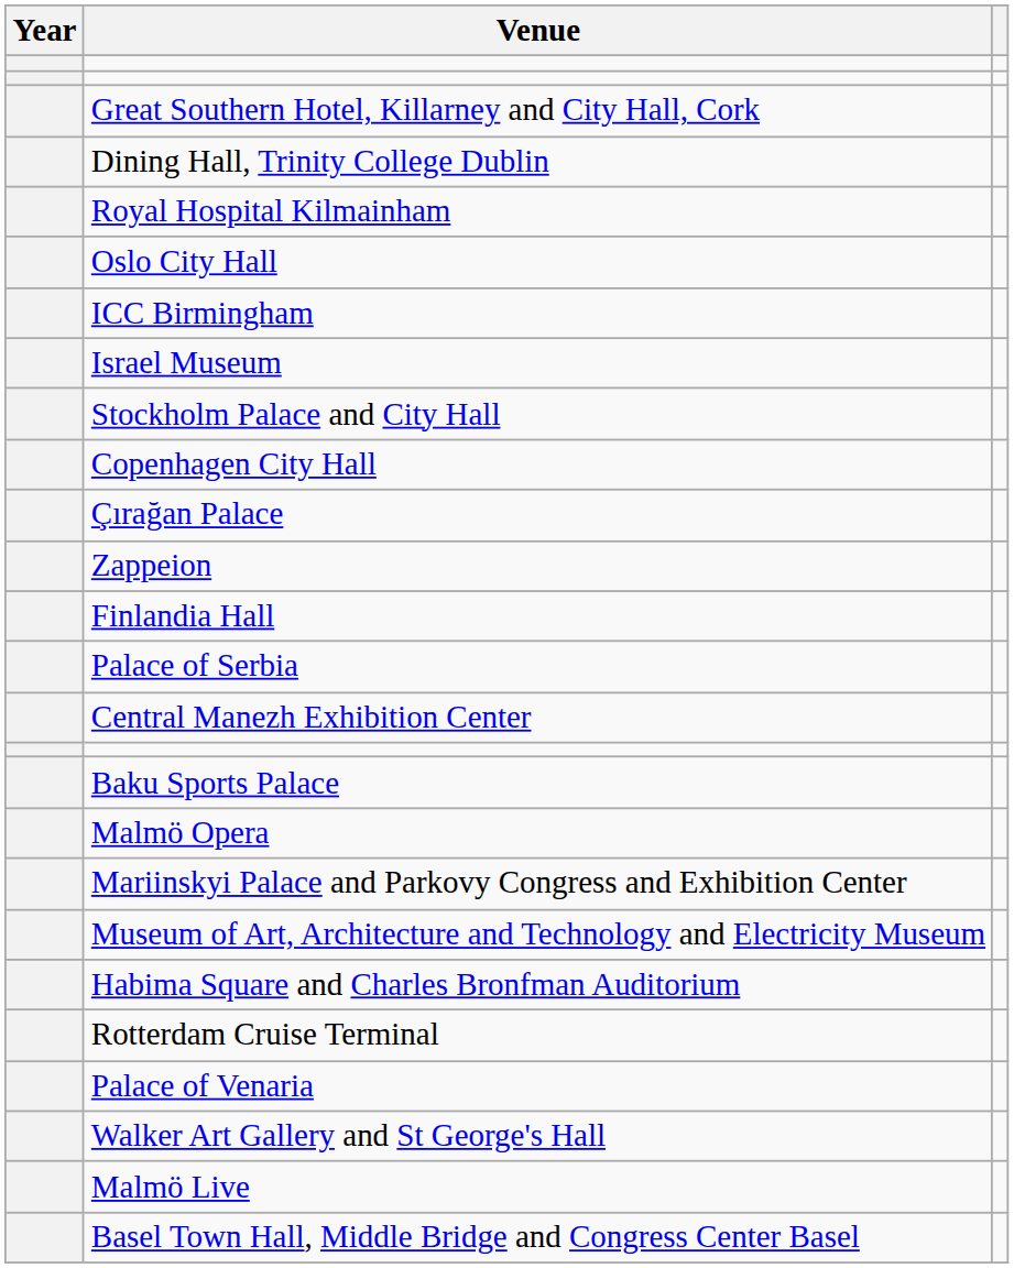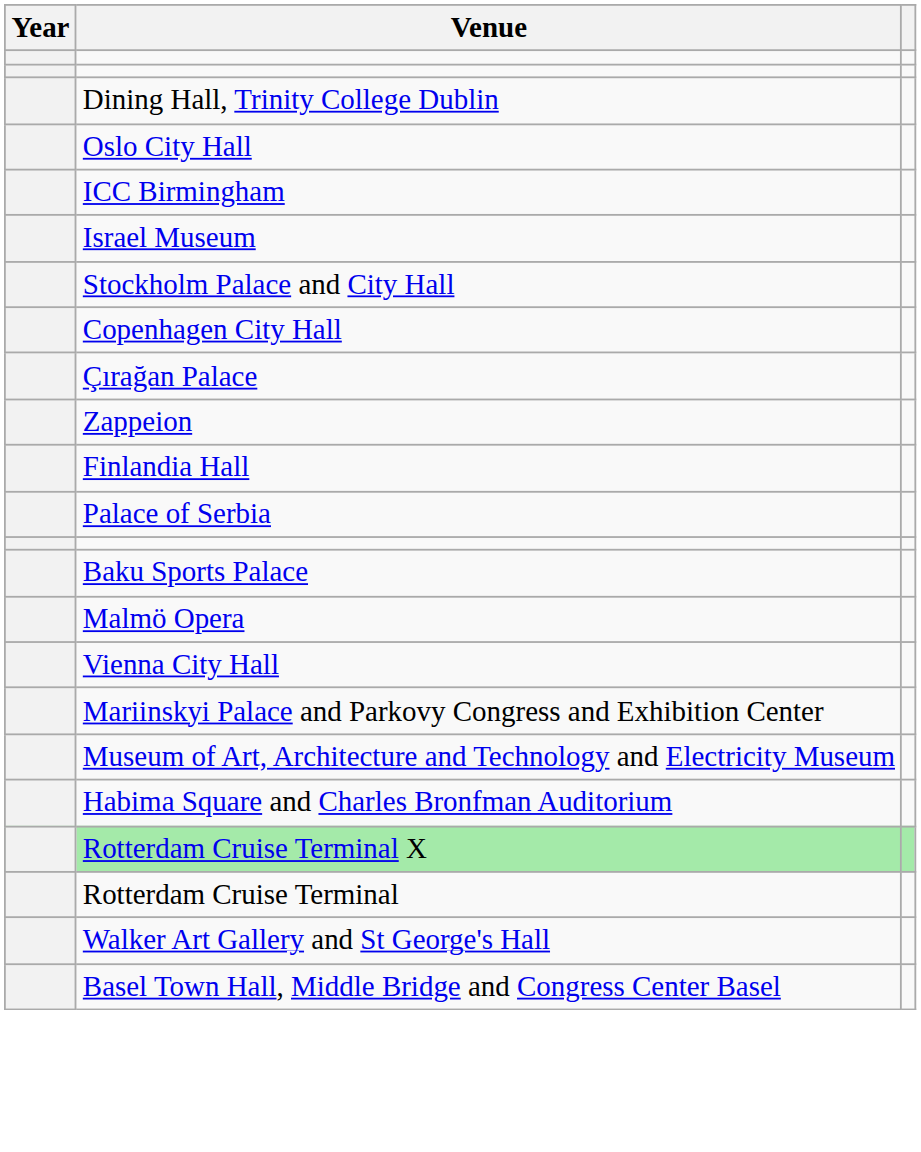 <table class="wikitable plainrowheaders">
 <tr>
 <th scope="col">Year</th>
 <th scope="col">Venue</th>
 <th scope="col"></th>
 </tr>
 <tr>
 <th scope="row"></th>
 <td></td>
 <td></td>
 </tr>
 <tr>
 <th scope="row"></th>
 <td></td>
 <td></td>
 </tr>
 <tr>
 <th scope="row"></th>
-<td><a href='#'>Great Southern Hotel, Killarney</a> and <a href='#'>City Hall, Cork</a></td>
-<td></td>
-</tr>
-<tr>
-<th scope="row"></th>
 <td>Dining Hall, <a href='#'>Trinity College Dublin</a></td>
-<td></td>
-</tr>
-<tr>
-<th scope="row"></th>
-<td><a href='#'>Royal Hospital Kilmainham</a></td>
 <td></td>
 </tr>
 <tr>
 <th scope="row"></th>
 <td><a href='#'>Oslo City Hall</a></td>
 <td></td>
 </tr>
 <tr>
 <th scope="row"></th>
 <td><a href='#'>ICC Birmingham</a></td>
 <td></td>
 </tr>
 <tr>
 <th scope="row"></th>
 <td><a href='#'>Israel Museum</a></td>
 <td></td>
 </tr>
 <tr>
 <th scope="row"></th>
 <td><a href='#'>Stockholm Palace</a> and <a href='#'>City Hall</a></td>
 <td></td>
 </tr>
 <tr>
 <th scope="row"></th>
 <td><a href='#'>Copenhagen City Hall</a></td>
 <td></td>
 </tr>
 <tr>
 <th scope="row"></th>
 <td><a href='#'>Çırağan Palace</a></td>
 <td></td>
 </tr>
 <tr>
 <th scope="row"></th>
 <td><a href='#'>Zappeion</a></td>
 <td></td>
 </tr>
 <tr>
 <th scope="row"></th>
 <td><a href='#'>Finlandia Hall</a></td>
 <td></td>
 </tr>
 <tr>
 <th scope="row"></th>
 <td><a href='#'>Palace of Serbia</a></td>
 <td></td>
 </tr>
 <tr>
 <th scope="row"></th>
-<td><a href='#'>Central Manezh Exhibition Center</a></td>
-<td></td>
-</tr>
-<tr>
-<th scope="row"></th>
 <td></td>
 <td></td>
 </tr>
 <tr>
 <th scope="row"></th>
 <td><a href='#'>Baku Sports Palace</a></td>
 <td></td>
 </tr>
 <tr>
 <th scope="row"></th>
 <td><a href='#'>Malmö Opera</a></td>
+<td></td>
+</tr>
+<tr>
+<th scope="row"></th>
+<td><a href='#'>Vienna City Hall</a></td>
 <td></td>
 </tr>
 <tr>
 <th scope="row"></th>
 <td><a href='#'>Mariinskyi Palace</a> and Parkovy Congress and Exhibition Center</td>
 <td></td>
 </tr>
 <tr>
 <th scope="row"></th>
 <td><a href='#'>Museum of Art, Architecture and Technology</a> and <a href='#'>Electricity Museum</a></td>
 <td></td>
 </tr>
 <tr>
 <th scope="row"></th>
 <td><a href='#'>Habima Square</a> and <a href='#'>Charles Bronfman Auditorium</a></td>
 <td></td>
 </tr>
-<tr>
+<tr bgcolor=#A4EAA9>
 <th scope="row"></th>
-<td>Rotterdam Cruise Terminal</td>
+<td><a href='#'>Rotterdam Cruise Terminal</a> X</td>
 <td></td>
 </tr>
 <tr>
 <th scope="row"></th>
-<td><a href='#'>Palace of Venaria</a></td>
+<td>Rotterdam Cruise Terminal</td>
 <td></td>
 </tr>
 <tr>
 <th scope="row"></th>
 <td><a href='#'>Walker Art Gallery</a> and <a href='#'>St George's Hall</a></td>
 <td></td>
 </tr>
 <tr>
 <th scope="row"></th>
-<td><a href='#'>Malmö Live</a></td>
-<td></td>
-</tr>
-<tr>
-<th scope="row"></th>
 <td><a href='#'>Basel Town Hall</a>, <a href='#'>Middle Bridge</a> and <a href='#'>Congress Center Basel</a></td>
 <td></td>
 </tr>
 </table>
